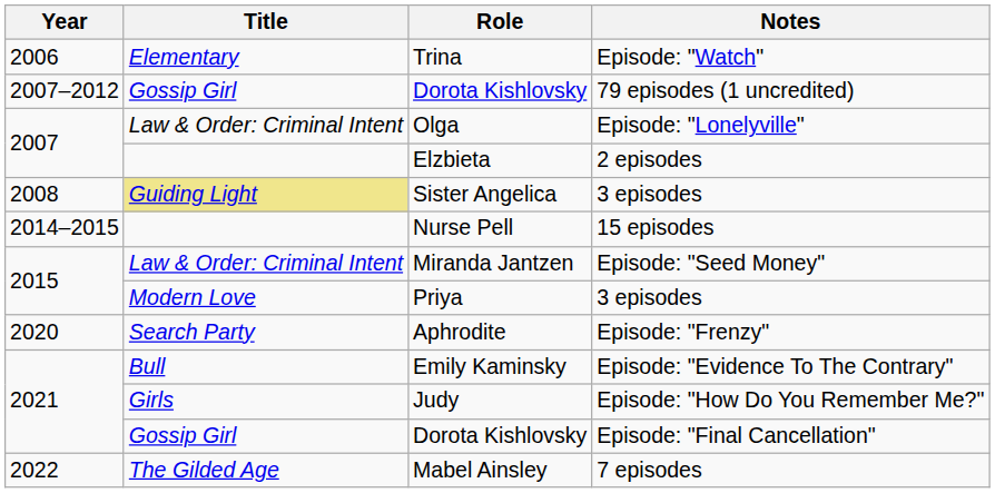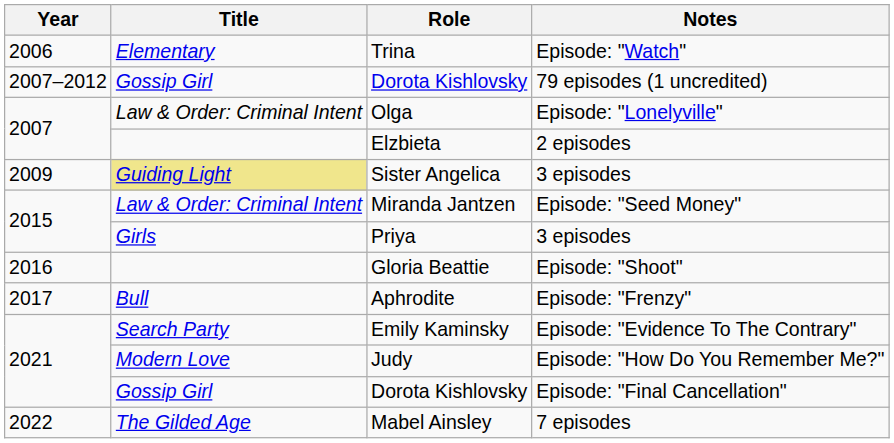 <table class="wikitable sortable">
 <tr>
 <th>Year</th>
 <th>Title</th>
 <th>Role</th>
 <th class="unsortable">Notes</th>
 </tr>
 <tr>
 <td>2006</td>
 <td><em><a href='#'>Elementary</a></em></td>
 <td>Trina</td>
 <td>Episode: "<a href='#'>Watch</a>"</td>
 </tr>
 <tr>
 <td>2007–2012</td>
 <td><em><a href='#'>Gossip Girl</a></em></td>
 <td><a href='#'>Dorota Kishlovsky</a></td>
 <td>79 episodes (1 uncredited)</td>
 </tr>
 <tr>
 <td rowspan="2">2007</td>
 <td><em>Law & Order: Criminal Intent</em></td>
 <td>Olga</td>
 <td>Episode: "<a href='#'>Lonelyville</a>"</td>
 </tr>
 <tr>
 <td><em></em></td>
 <td>Elzbieta</td>
 <td>2 episodes</td>
 </tr>
 <tr>
-<td>2008</td>
+<td>2009</td>
 <td style="background: khaki;"><em><a href='#'>Guiding Light</a></em></td>
 <td>Sister Angelica</td>
 <td>3 episodes</td>
-</tr>
-<tr>
-<td>2014–2015</td>
-<td><em></em></td>
-<td>Nurse Pell</td>
-<td>15 episodes</td>
 </tr>
 <tr>
 <td rowspan="2">2015</td>
 <td><em><a href='#'>Law & Order: Criminal Intent</a></em></td>
 <td>Miranda Jantzen</td>
 <td>Episode: "Seed Money"</td>
 </tr>
 <tr>
-<td><em><a href='#'>Modern Love</a></em></td>
+<td><em><a href='#'>Girls</a></em></td>
 <td>Priya</td>
 <td>3 episodes</td>
 </tr>
 <tr>
-<td>2020</td>
-<td><a href='#'><em>Search Party</em></a></td>
+<td>2016</td>
+<td><em></em></td>
+<td>Gloria Beattie</td>
+<td>Episode: "Shoot"</td>
+</tr>
+<tr>
+<td>2017</td>
+<td><em><a href='#'>Bull</a></em></td>
 <td>Aphrodite</td>
 <td>Episode: "Frenzy"</td>
 </tr>
 <tr>
 <td rowspan="3">2021</td>
-<td><em><a href='#'>Bull</a></em></td>
+<td><a href='#'><em>Search Party</em></a></td>
 <td>Emily Kaminsky</td>
 <td>Episode: "Evidence To The Contrary"</td>
 </tr>
 <tr>
-<td><em><a href='#'>Girls</a></em></td>
+<td><em><a href='#'>Modern Love</a></em></td>
 <td>Judy</td>
 <td>Episode: "How Do You Remember Me?"</td>
 </tr>
 <tr>
 <td><em><a href='#'>Gossip Girl</a></em></td>
 <td>Dorota Kishlovsky</td>
 <td>Episode: "Final Cancellation"</td>
 </tr>
 <tr>
 <td>2022</td>
 <td><a href='#'><em>The Gilded Age</em></a></td>
 <td>Mabel Ainsley</td>
 <td>7 episodes</td>
 </tr>
 </table>
